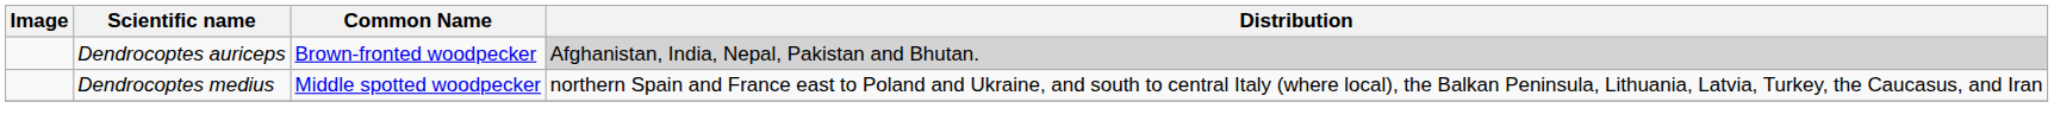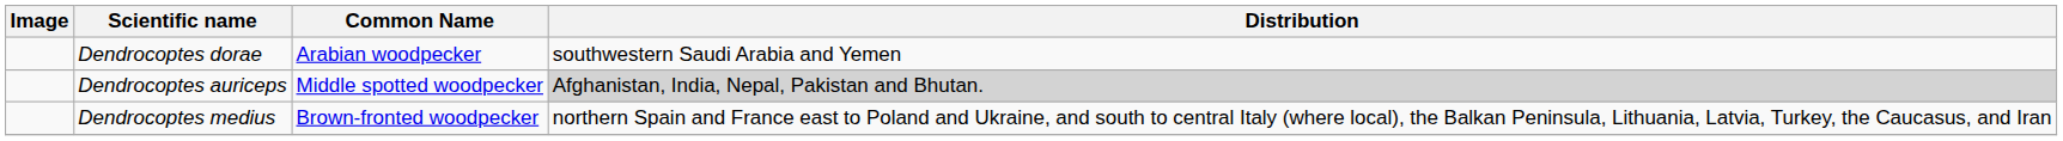 <table class="wikitable">
 <tr>
 <th>Image</th>
 <th>Scientific name</th>
 <th>Common Name</th>
 <th>Distribution</th>
 </tr>
 <tr>
 <td></td>
+<td><em>Dendrocoptes dorae</em></td>
+<td><a href='#'>Arabian woodpecker</a></td>
+<td>southwestern Saudi Arabia and Yemen</td>
+</tr>
+<tr>
+<td></td>
 <td><em>Dendrocoptes auriceps</em></td>
-<td><a href='#'>Brown-fronted woodpecker</a></td>
+<td><a href='#'>Middle spotted woodpecker</a></td>
 <td style="background: lightgrey;">Afghanistan, India, Nepal, Pakistan and Bhutan.</td>
 </tr>
 <tr>
 <td></td>
 <td><em>Dendrocoptes medius</em></td>
-<td><a href='#'>Middle spotted woodpecker</a></td>
+<td><a href='#'>Brown-fronted woodpecker</a></td>
 <td>northern Spain and France east to Poland and Ukraine, and south to central Italy (where local), the Balkan Peninsula, Lithuania, Latvia, Turkey, the Caucasus, and Iran</td>
 </tr>
 <tr>
 </tr>
 </table>
